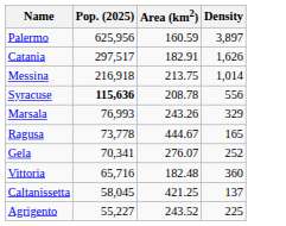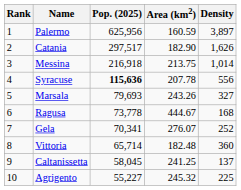 <table class="wikitable sortable">
 <tr>
+<th align="center" bgcolor="#bbffbb">Rank</th>
 <th align="center" bgcolor="#bbffbb">Name</th>
 <th align="center" bgcolor="#bbffbb">Pop. (2025)</th>
 <th align="center" bgcolor="#bbffbb">Area (km<sup>2</sup>)</th>
 <th align="center" bgcolor="#bbffbb">Density</th>
 </tr>
 <tr style="text-align:right;">
+<td style="text-align:left;">1</td>
 <td style="text-align:left;"><a href='#'>Palermo</a></td>
 <td>625,956</td>
 <td>160.59</td>
 <td>3,897</td>
 </tr>
 <tr style="text-align:right;">
+<td style="text-align:left;">2</td>
 <td style="text-align:left;"><a href='#'>Catania</a></td>
 <td>297,517</td>
-<td>182.91</td>
+<td>182.90</td>
 <td>1,626</td>
 </tr>
 <tr style="text-align:right;">
+<td style="text-align:left;">3</td>
 <td style="text-align:left;"><a href='#'>Messina</a></td>
 <td>216,918</td>
 <td>213.75</td>
 <td>1,014</td>
 </tr>
 <tr style="text-align:right;">
+<td style="text-align:left;">4</td>
 <td style="text-align:left;"><a href='#'>Syracuse</a></td>
 <td><strong>115,636</strong></td>
-<td>208.78</td>
+<td>207.78</td>
 <td>556</td>
 </tr>
 <tr style="text-align:right;">
+<td style="text-align:left;">5</td>
 <td style="text-align:left;"><a href='#'>Marsala</a></td>
-<td>76,993</td>
+<td>79,693</td>
 <td>243.26</td>
-<td>329</td>
+<td>327</td>
 </tr>
 <tr style="text-align:right;">
+<td style="text-align:left;">6</td>
 <td style="text-align:left;"><a href='#'>Ragusa</a></td>
 <td>73,778</td>
 <td>444.67</td>
-<td>165</td>
+<td>168</td>
 </tr>
 <tr style="text-align:right;">
+<td style="text-align:left;">7</td>
 <td style="text-align:left;"><a href='#'>Gela</a></td>
 <td>70,341</td>
 <td>276.07</td>
 <td>252</td>
 </tr>
 <tr style="text-align:right;">
+<td style="text-align:left;">8</td>
 <td style="text-align:left;"><a href='#'>Vittoria</a></td>
-<td>65,716</td>
+<td>65,714</td>
 <td>182.48</td>
 <td>360</td>
 </tr>
 <tr style="text-align:right;">
+<td style="text-align:left;">9</td>
 <td style="text-align:left;"><a href='#'>Caltanissetta</a></td>
 <td>58,045</td>
-<td>421.25</td>
+<td>241.25</td>
 <td>137</td>
 </tr>
 <tr style="text-align:right;">
+<td style="text-align:left;">10</td>
 <td style="text-align:left;"><a href='#'>Agrigento</a></td>
 <td>55,227</td>
-<td>243.52</td>
+<td>245.32</td>
 <td>225</td>
 </tr>
 </table>
